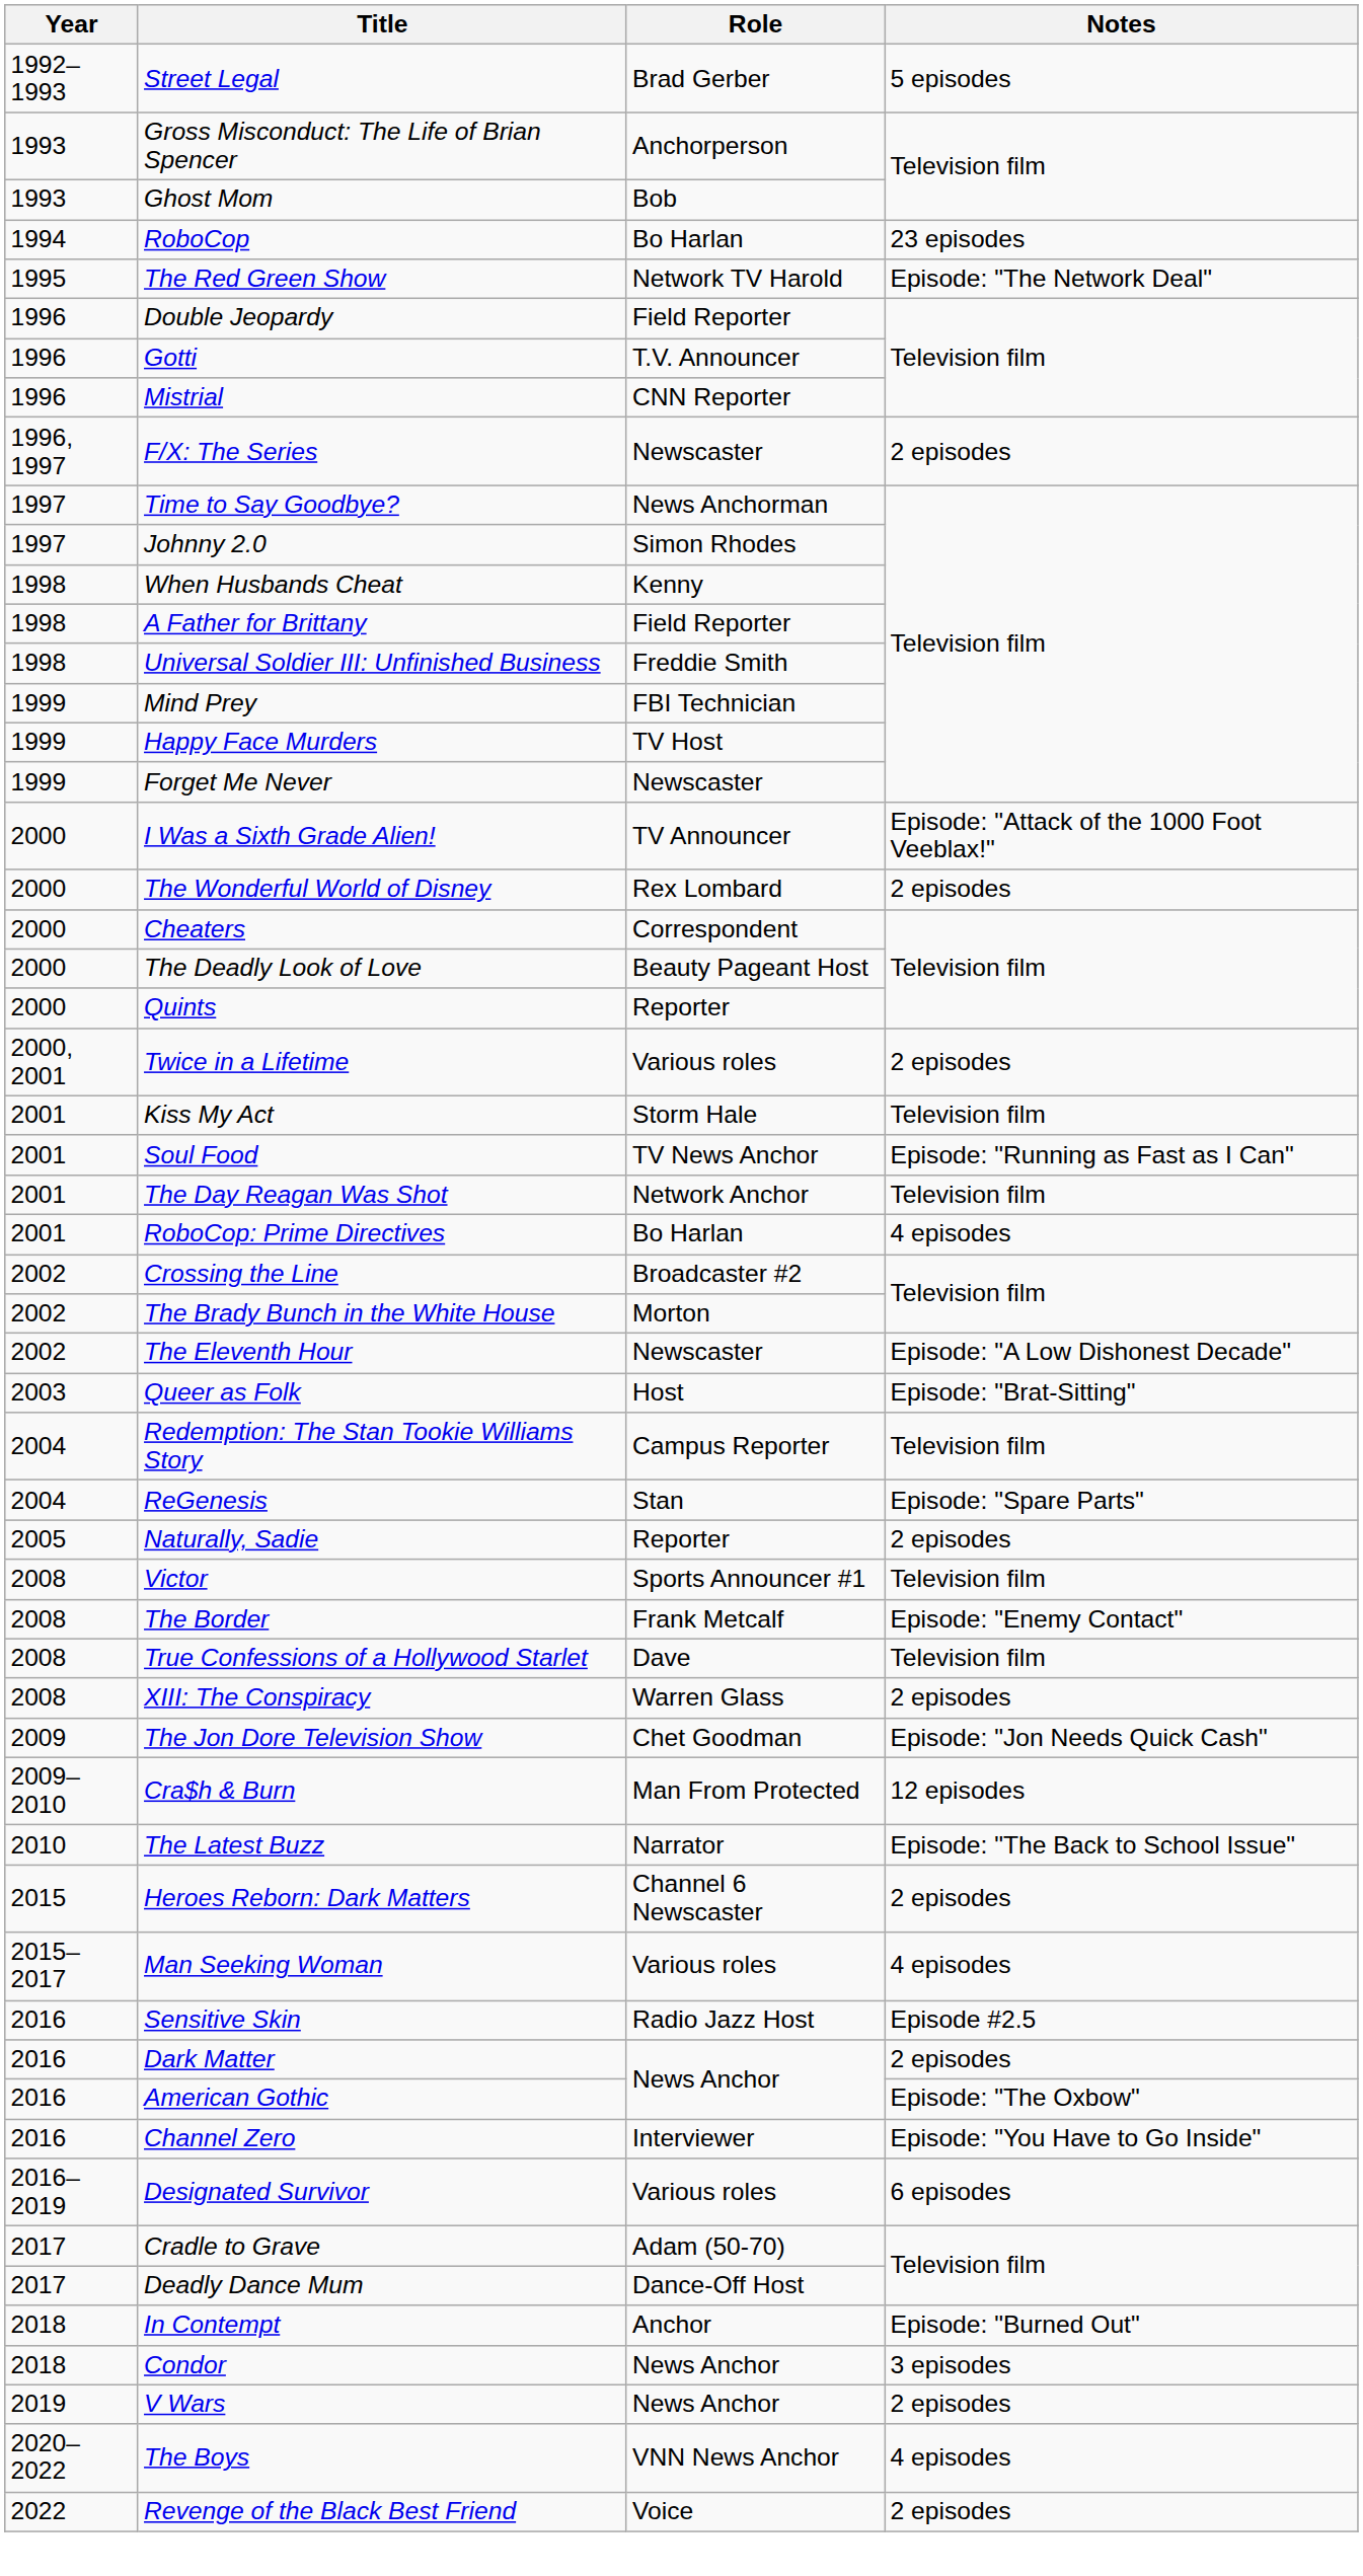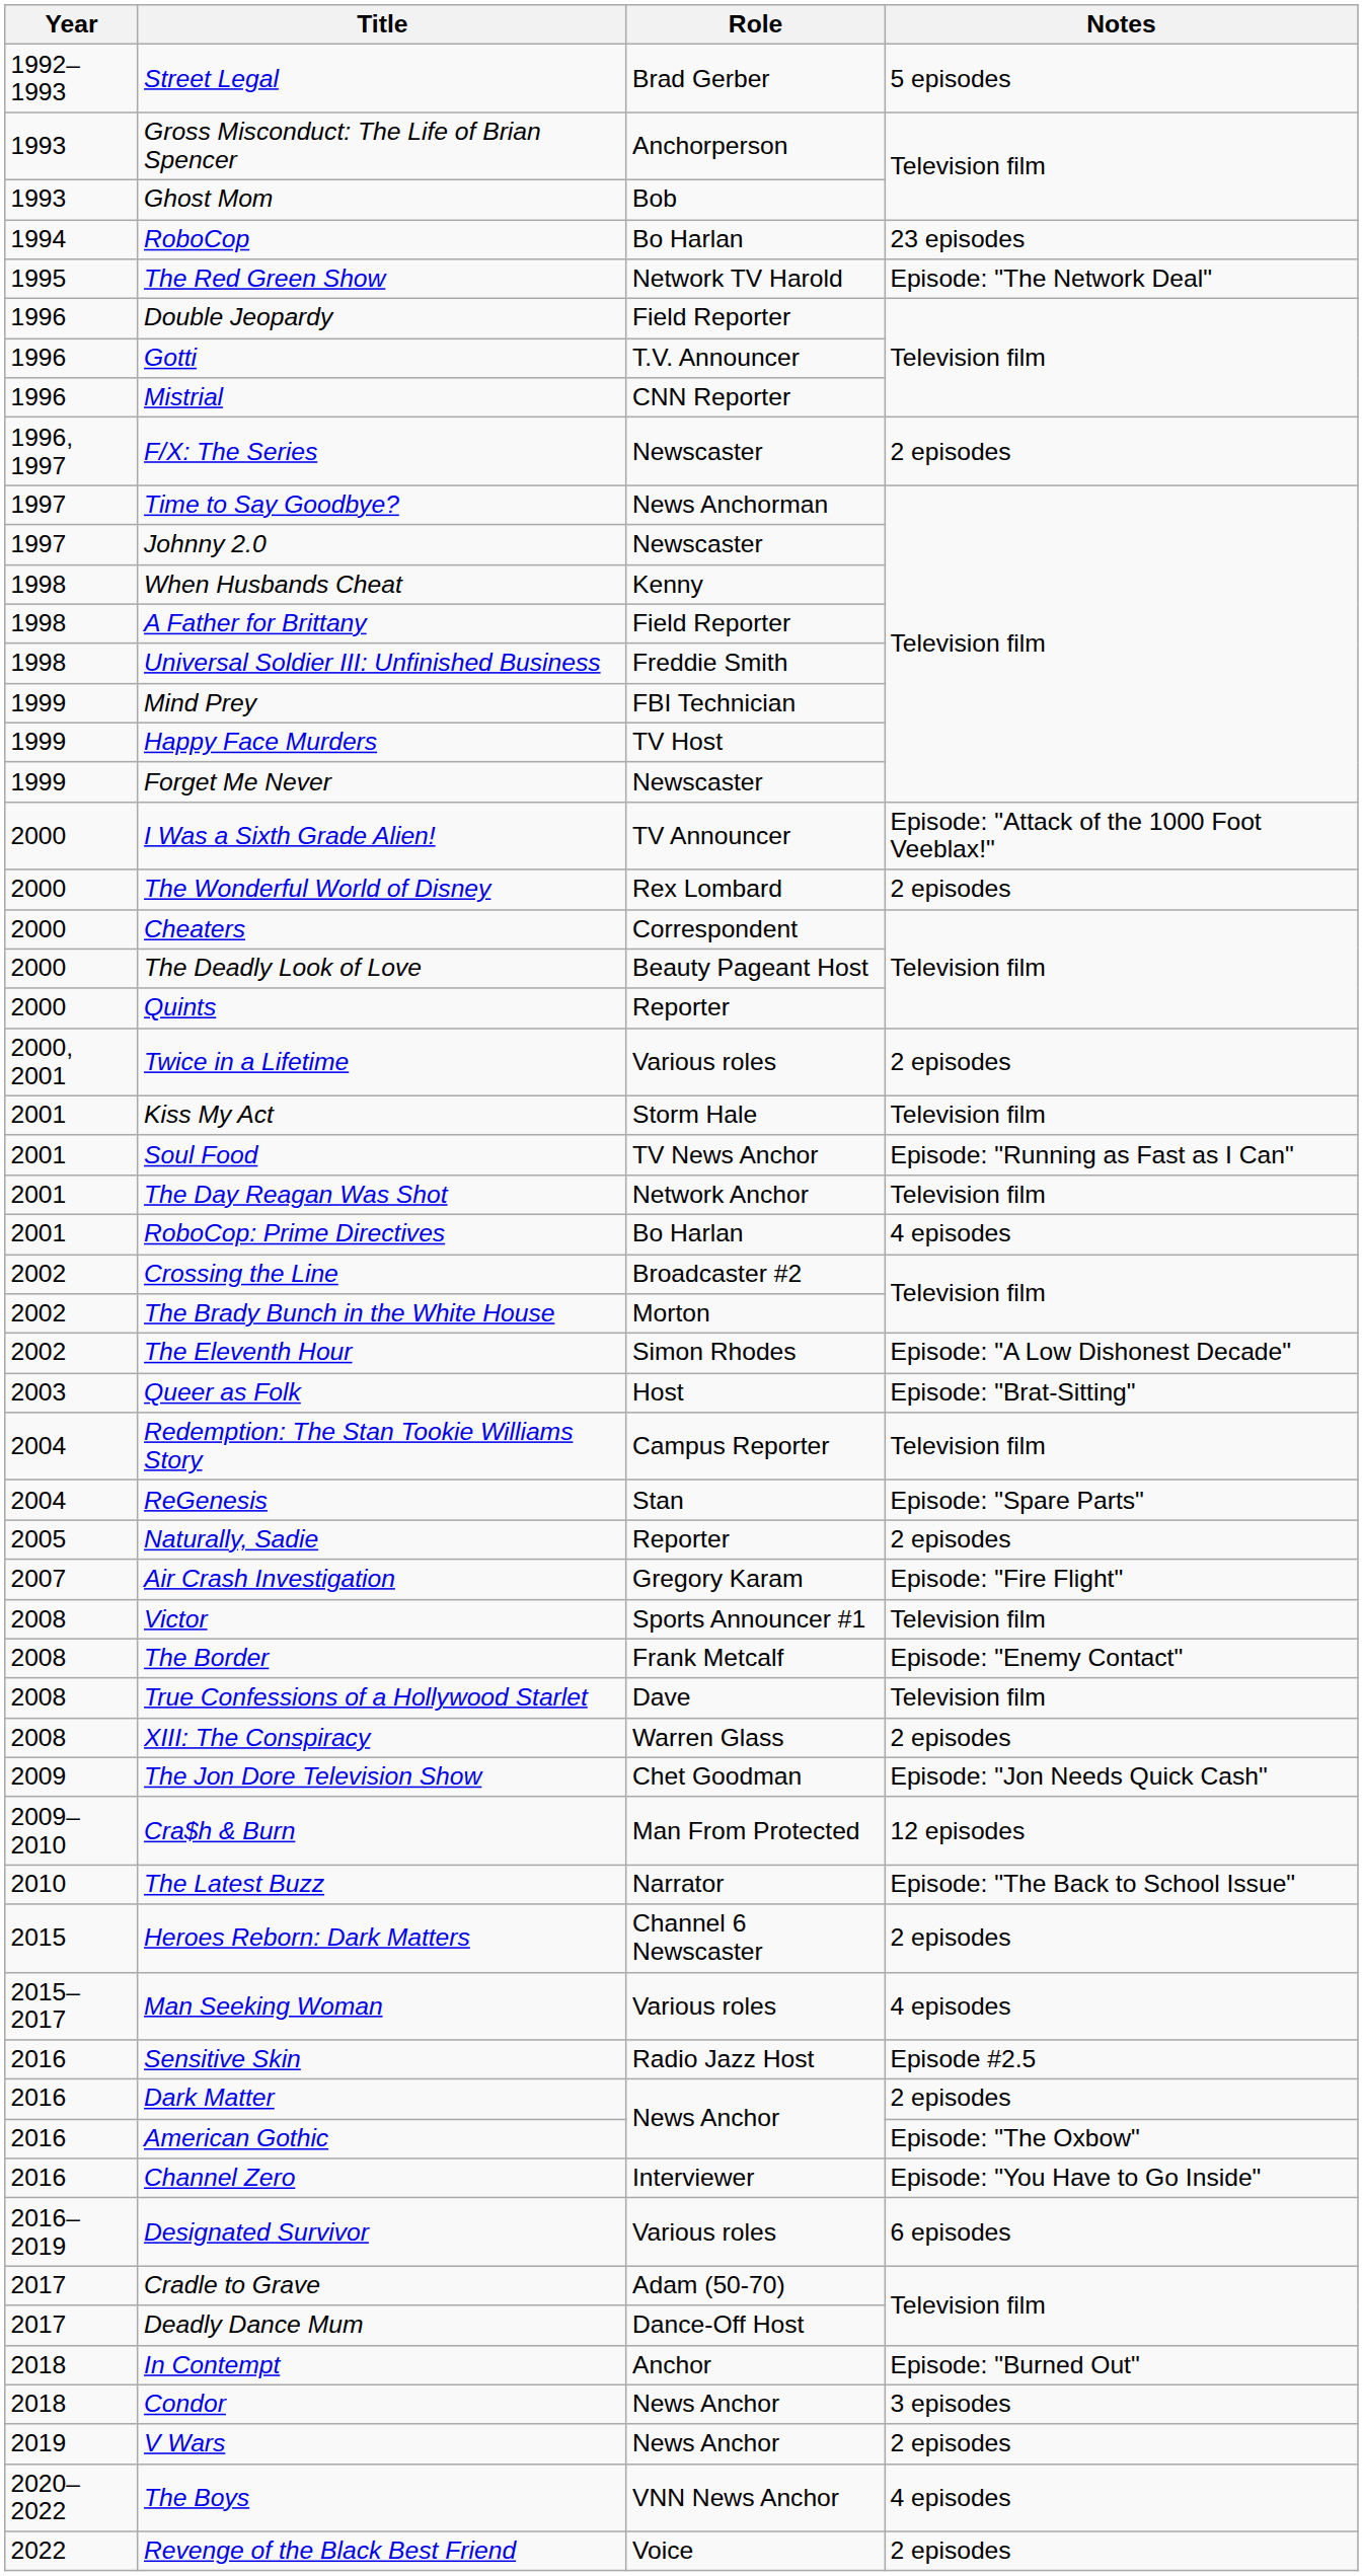 <table class="wikitable sortable">
 <tr>
 <th>Year</th>
 <th>Title</th>
 <th>Role</th>
 <th>Notes</th>
 </tr>
 <tr>
 <td>1992–1993</td>
 <td><a href='#'><em>Street Legal</em></a></td>
 <td>Brad Gerber</td>
 <td>5 episodes</td>
 </tr>
 <tr>
 <td>1993</td>
 <td><em>Gross Misconduct: The Life of Brian Spencer</em></td>
 <td>Anchorperson</td>
 <td rowspan="2">Television film</td>
 </tr>
 <tr>
 <td>1993</td>
 <td><em>Ghost Mom</em></td>
 <td>Bob</td>
 </tr>
 <tr>
 <td>1994</td>
 <td><a href='#'><em>RoboCop</em></a></td>
 <td>Bo Harlan</td>
 <td>23 episodes</td>
 </tr>
 <tr>
 <td>1995</td>
 <td><em><a href='#'>The Red Green Show</a></em></td>
 <td>Network TV Harold</td>
 <td>Episode: "The Network Deal"</td>
 </tr>
 <tr>
 <td>1996</td>
 <td><em>Double Jeopardy</em></td>
 <td>Field Reporter</td>
 <td rowspan="3">Television film</td>
 </tr>
 <tr>
 <td>1996</td>
 <td><a href='#'><em>Gotti</em></a></td>
 <td>T.V. Announcer</td>
 </tr>
 <tr>
 <td>1996</td>
 <td><a href='#'><em>Mistrial</em></a></td>
 <td>CNN Reporter</td>
 </tr>
 <tr>
 <td>1996, 1997</td>
 <td><em><a href='#'>F/X: The Series</a></em></td>
 <td>Newscaster</td>
 <td>2 episodes</td>
 </tr>
 <tr>
 <td>1997</td>
 <td><em><a href='#'>Time to Say Goodbye?</a></em></td>
 <td>News Anchorman</td>
 <td rowspan="8">Television film</td>
 </tr>
 <tr>
 <td>1997</td>
 <td><em>Johnny 2.0</em></td>
-<td>Simon Rhodes</td>
+<td>Newscaster</td>
 </tr>
 <tr>
 <td>1998</td>
 <td><em>When Husbands Cheat</em></td>
 <td>Kenny</td>
 </tr>
 <tr>
 <td>1998</td>
 <td><em><a href='#'>A Father for Brittany</a></em></td>
 <td>Field Reporter</td>
 </tr>
 <tr>
 <td>1998</td>
 <td><em><a href='#'>Universal Soldier III: Unfinished Business</a></em></td>
 <td>Freddie Smith</td>
 </tr>
 <tr>
 <td>1999</td>
 <td><em>Mind Prey</em></td>
 <td>FBI Technician</td>
 </tr>
 <tr>
 <td>1999</td>
 <td><em><a href='#'>Happy Face Murders</a></em></td>
 <td>TV Host</td>
 </tr>
 <tr>
 <td>1999</td>
 <td><em>Forget Me Never</em></td>
 <td>Newscaster</td>
 </tr>
 <tr>
 <td>2000</td>
 <td><em><a href='#'>I Was a Sixth Grade Alien!</a></em></td>
 <td>TV Announcer</td>
 <td>Episode: "Attack of the 1000 Foot Veeblax!"</td>
 </tr>
 <tr>
 <td>2000</td>
 <td><em><a href='#'>The Wonderful World of Disney</a></em></td>
 <td>Rex Lombard</td>
 <td>2 episodes</td>
 </tr>
 <tr>
 <td>2000</td>
 <td><a href='#'><em>Cheaters</em></a></td>
 <td>Correspondent</td>
 <td rowspan="3">Television film</td>
 </tr>
 <tr>
 <td>2000</td>
 <td><em>The Deadly Look of Love</em></td>
 <td>Beauty Pageant Host</td>
 </tr>
 <tr>
 <td>2000</td>
 <td><em><a href='#'>Quints</a></em></td>
 <td>Reporter</td>
 </tr>
 <tr>
 <td>2000, 2001</td>
 <td><a href='#'><em>Twice in a Lifetime</em></a></td>
 <td>Various roles</td>
 <td>2 episodes</td>
 </tr>
 <tr>
 <td>2001</td>
 <td><em>Kiss My Act</em></td>
 <td>Storm Hale</td>
 <td>Television film</td>
 </tr>
 <tr>
 <td>2001</td>
 <td><a href='#'><em>Soul Food</em></a></td>
 <td>TV News Anchor</td>
 <td>Episode: "Running as Fast as I Can"</td>
 </tr>
 <tr>
 <td>2001</td>
 <td><em><a href='#'>The Day Reagan Was Shot</a></em></td>
 <td>Network Anchor</td>
 <td>Television film</td>
 </tr>
 <tr>
 <td>2001</td>
 <td><em><a href='#'>RoboCop: Prime Directives</a></em></td>
 <td>Bo Harlan</td>
 <td>4 episodes</td>
 </tr>
 <tr>
 <td>2002</td>
 <td><a href='#'><em>Crossing the Line</em></a></td>
 <td>Broadcaster #2</td>
 <td rowspan="2">Television film</td>
 </tr>
 <tr>
 <td>2002</td>
 <td><em><a href='#'>The Brady Bunch in the White House</a></em></td>
 <td>Morton</td>
 </tr>
 <tr>
 <td>2002</td>
 <td><a href='#'><em>The Eleventh Hour</em></a></td>
-<td>Newscaster</td>
+<td>Simon Rhodes</td>
 <td>Episode: "A Low Dishonest Decade"</td>
 </tr>
 <tr>
 <td>2003</td>
 <td><a href='#'><em>Queer as Folk</em></a></td>
 <td>Host</td>
 <td>Episode: "Brat-Sitting"</td>
 </tr>
 <tr>
 <td>2004</td>
 <td><em><a href='#'>Redemption: The Stan Tookie Williams Story</a></em></td>
 <td>Campus Reporter</td>
 <td>Television film</td>
 </tr>
 <tr>
 <td>2004</td>
 <td><em><a href='#'>ReGenesis</a></em></td>
 <td>Stan</td>
 <td>Episode: "Spare Parts"</td>
 </tr>
 <tr>
 <td>2005</td>
 <td><em><a href='#'>Naturally, Sadie</a></em></td>
 <td>Reporter</td>
 <td>2 episodes</td>
+</tr>
+<tr>
+<td>2007</td>
+<td><em><a href='#'>Air Crash Investigation</a></em></td>
+<td>Gregory Karam</td>
+<td>Episode: "Fire Flight"</td>
 </tr>
 <tr>
 <td>2008</td>
 <td><a href='#'><em>Victor</em></a></td>
 <td>Sports Announcer #1</td>
 <td>Television film</td>
 </tr>
 <tr>
 <td>2008</td>
 <td><a href='#'><em>The Border</em></a></td>
 <td>Frank Metcalf</td>
 <td>Episode: "Enemy Contact"</td>
 </tr>
 <tr>
 <td>2008</td>
 <td><em><a href='#'>True Confessions of a Hollywood Starlet</a></em></td>
 <td>Dave</td>
 <td>Television film</td>
 </tr>
 <tr>
 <td>2008</td>
 <td><em><a href='#'>XIII: The Conspiracy</a></em></td>
 <td>Warren Glass</td>
 <td>2 episodes</td>
 </tr>
 <tr>
 <td>2009</td>
 <td><em><a href='#'>The Jon Dore Television Show</a></em></td>
 <td>Chet Goodman</td>
 <td>Episode: "Jon Needs Quick Cash"</td>
 </tr>
 <tr>
 <td>2009–2010</td>
 <td><em><a href='#'>Cra$h & Burn</a></em></td>
 <td>Man From Protected</td>
 <td>12 episodes</td>
 </tr>
 <tr>
 <td>2010</td>
 <td><em><a href='#'>The Latest Buzz</a></em></td>
 <td>Narrator</td>
 <td>Episode: "The Back to School Issue"</td>
 </tr>
 <tr>
 <td>2015</td>
 <td><em><a href='#'>Heroes Reborn: Dark Matters</a></em></td>
 <td>Channel 6 Newscaster</td>
 <td>2 episodes</td>
 </tr>
 <tr>
 <td>2015–2017</td>
 <td><em><a href='#'>Man Seeking Woman</a></em></td>
 <td>Various roles</td>
 <td>4 episodes</td>
 </tr>
 <tr>
 <td>2016</td>
 <td><a href='#'><em>Sensitive Skin</em></a></td>
 <td>Radio Jazz Host</td>
 <td>Episode #2.5</td>
 </tr>
 <tr>
 <td>2016</td>
 <td><a href='#'><em>Dark Matter</em></a></td>
 <td rowspan="2">News Anchor</td>
 <td>2 episodes</td>
 </tr>
 <tr>
 <td>2016</td>
 <td><a href='#'><em>American Gothic</em></a></td>
 <td>Episode: "The Oxbow"</td>
 </tr>
 <tr>
 <td>2016</td>
 <td><a href='#'><em>Channel Zero</em></a></td>
 <td>Interviewer</td>
 <td>Episode: "You Have to Go Inside"</td>
 </tr>
 <tr>
 <td>2016–2019</td>
 <td><a href='#'><em>Designated Survivor</em></a></td>
 <td>Various roles</td>
 <td>6 episodes</td>
 </tr>
 <tr>
 <td>2017</td>
 <td><em>Cradle to Grave</em></td>
 <td>Adam (50-70)</td>
 <td rowspan="2">Television film</td>
 </tr>
 <tr>
 <td>2017</td>
 <td><em>Deadly Dance Mum</em></td>
 <td>Dance-Off Host</td>
 </tr>
 <tr>
 <td>2018</td>
 <td><em><a href='#'>In Contempt</a></em></td>
 <td>Anchor</td>
 <td>Episode: "Burned Out"</td>
 </tr>
 <tr>
 <td>2018</td>
 <td><a href='#'><em>Condor</em></a></td>
 <td>News Anchor</td>
 <td>3 episodes</td>
 </tr>
 <tr>
 <td>2019</td>
 <td><em><a href='#'>V Wars</a></em></td>
 <td>News Anchor</td>
 <td>2 episodes</td>
 </tr>
 <tr>
 <td>2020–2022</td>
 <td><a href='#'><em>The Boys</em></a></td>
 <td>VNN News Anchor</td>
 <td>4 episodes</td>
 </tr>
 <tr>
 <td>2022</td>
 <td><em><a href='#'>Revenge of the Black Best Friend</a></em></td>
 <td>Voice</td>
 <td>2 episodes</td>
 </tr>
 </table>
